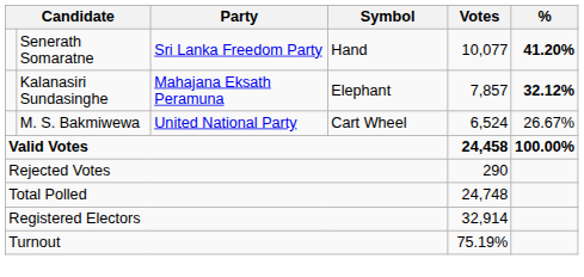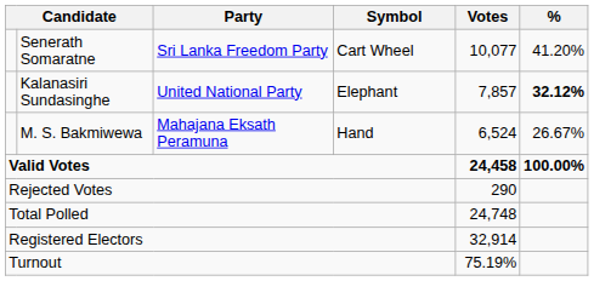 <table class="wikitable" border="1" style="text-align:right;">
 <tr>
 <th align=left colspan=2 width="180">Candidate</th>
 <th align=left width="180">Party</th>
 <th align=left width="120">Symbol</th>
 <th align=left width="60">Votes</th>
 <th align=left width="60">%</th>
 </tr>
 <tr>
 <td bgcolor=> </td>
 <td align=left>Senerath Somaratne</td>
 <td align=left><a href='#'>Sri Lanka Freedom Party</a></td>
-<td align=left>Hand</td>
+<td align=left>Cart Wheel</td>
 <td>10,077</td>
-<td><strong>41.20%</strong></td>
+<td>41.20%</td>
 </tr>
 <tr>
 <td bgcolor=> </td>
 <td align=left>Kalanasiri Sundasinghe</td>
-<td align=left><a href='#'>Mahajana Eksath Peramuna</a></td>
+<td align=left><a href='#'>United National Party</a></td>
 <td align=left>Elephant</td>
 <td>7,857</td>
 <td><strong>32.12%</strong></td>
 </tr>
 <tr>
 <td bgcolor=> </td>
 <td align=left>M. S. Bakmiwewa</td>
-<td align=left><a href='#'>United National Party</a></td>
-<td align=left>Cart Wheel</td>
+<td align=left><a href='#'>Mahajana Eksath Peramuna</a></td>
+<td align=left>Hand</td>
 <td>6,524</td>
 <td>26.67%</td>
 </tr>
 <tr>
 <td align=left colspan=4><strong>Valid Votes</strong></td>
 <td><strong>24,458</strong></td>
 <td><strong>100.00%</strong></td>
 </tr>
 <tr>
 <td align=left colspan=4>Rejected Votes</td>
 <td>290</td>
 <td></td>
 </tr>
 <tr>
 <td align=left colspan=4>Total Polled</td>
 <td>24,748</td>
 <td></td>
 </tr>
 <tr>
 <td align=left colspan=4>Registered Electors</td>
 <td>32,914</td>
 <td></td>
 </tr>
 <tr>
 <td align=left colspan=4>Turnout</td>
 <td>75.19%</td>
 </tr>
 </table>
